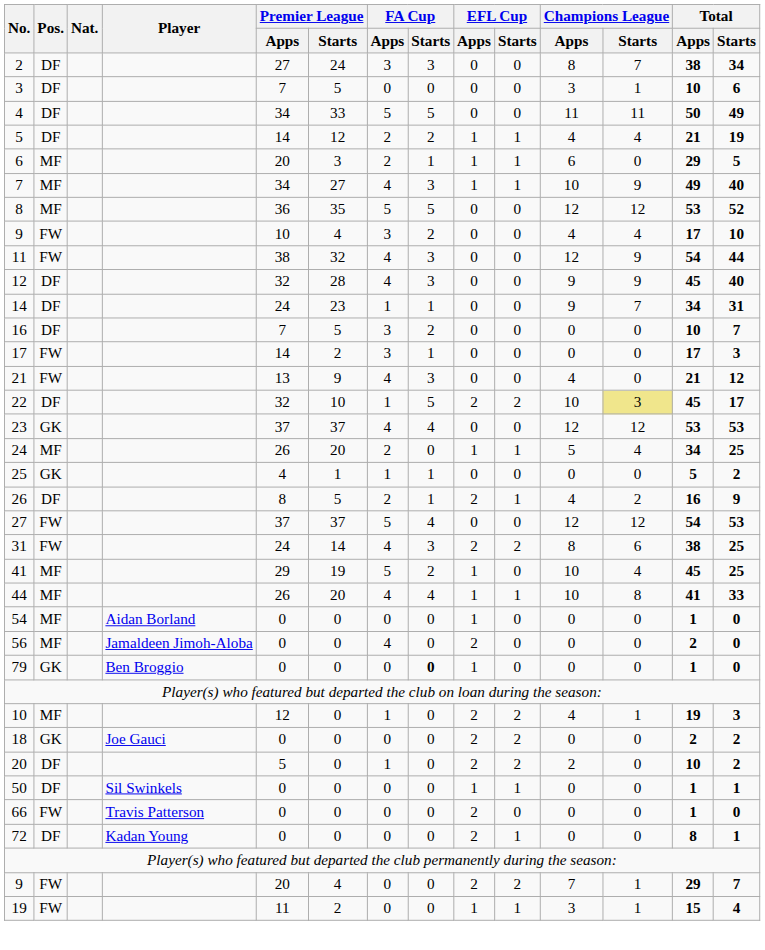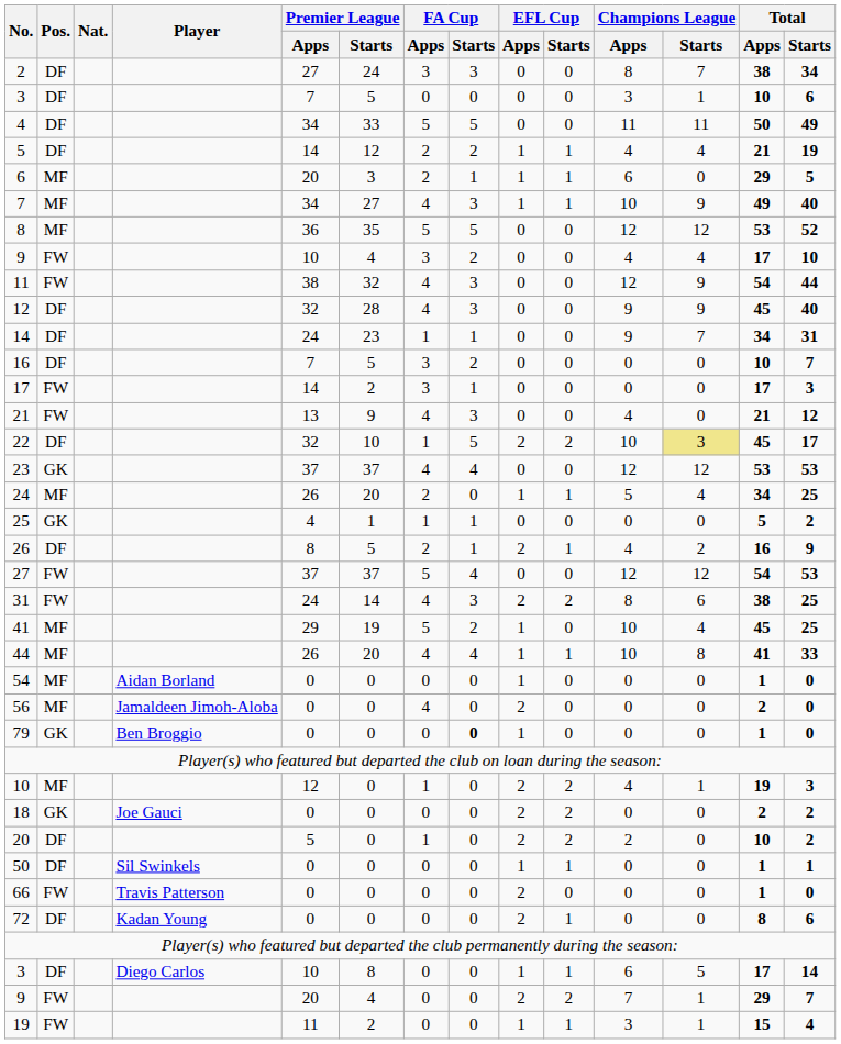 <table class="wikitable sortable" style="text-align:center">
 <tr>
 <th rowspan="2">No.</th>
 <th rowspan="2">Pos.</th>
 <th rowspan="2">Nat.</th>
 <th rowspan="2">Player</th>
 <th colspan="2"><a href='#'>Premier League</a></th>
 <th colspan="2"><a href='#'>FA Cup</a></th>
 <th colspan="2"><a href='#'>EFL Cup</a></th>
 <th colspan="2"><a href='#'>Champions League</a></th>
 <th colspan="2">Total</th>
 </tr>
 <tr>
 <th>Apps</th>
 <th>Starts</th>
 <th>Apps</th>
 <th>Starts</th>
 <th>Apps</th>
 <th>Starts</th>
 <th>Apps</th>
 <th>Starts</th>
 <th>Apps</th>
 <th>Starts</th>
 </tr>
 <tr>
 <td>2</td>
 <td>DF</td>
 <td></td>
 <td align=left></td>
 <td>27</td>
 <td>24</td>
 <td>3</td>
 <td>3</td>
 <td>0</td>
 <td>0</td>
 <td>8</td>
 <td>7</td>
 <td><strong>38</strong></td>
 <td><strong>34</strong></td>
 </tr>
 <tr>
 <td>3</td>
 <td>DF</td>
 <td></td>
 <td align=left></td>
 <td>7</td>
 <td>5</td>
 <td>0</td>
 <td>0</td>
 <td>0</td>
 <td>0</td>
 <td>3</td>
 <td>1</td>
 <td><strong>10</strong></td>
 <td><strong>6</strong></td>
 </tr>
 <tr>
 <td>4</td>
 <td>DF</td>
 <td></td>
 <td align="left"></td>
 <td>34</td>
 <td>33</td>
 <td>5</td>
 <td>5</td>
 <td>0</td>
 <td>0</td>
 <td>11</td>
 <td>11</td>
 <td><strong>50</strong></td>
 <td><strong>49</strong></td>
 </tr>
 <tr>
 <td>5</td>
 <td>DF</td>
 <td></td>
 <td align="left"></td>
 <td>14</td>
 <td>12</td>
 <td>2</td>
 <td>2</td>
 <td>1</td>
 <td>1</td>
 <td>4</td>
 <td>4</td>
 <td><strong>21</strong></td>
 <td><strong>19</strong></td>
 </tr>
 <tr>
 <td>6</td>
 <td>MF</td>
 <td></td>
 <td align="left"></td>
 <td>20</td>
 <td>3</td>
 <td>2</td>
 <td>1</td>
 <td>1</td>
 <td>1</td>
 <td>6</td>
 <td>0</td>
 <td><strong>29</strong></td>
 <td><strong>5</strong></td>
 </tr>
 <tr>
 <td>7</td>
 <td>MF</td>
 <td></td>
 <td align="left"></td>
 <td>34</td>
 <td>27</td>
 <td>4</td>
 <td>3</td>
 <td>1</td>
 <td>1</td>
 <td>10</td>
 <td>9</td>
 <td><strong>49</strong></td>
 <td><strong>40</strong></td>
 </tr>
 <tr>
 <td>8</td>
 <td>MF</td>
 <td></td>
 <td align="left"></td>
 <td>36</td>
 <td>35</td>
 <td>5</td>
 <td>5</td>
 <td>0</td>
 <td>0</td>
 <td>12</td>
 <td>12</td>
 <td><strong>53</strong></td>
 <td><strong>52</strong></td>
 </tr>
 <tr>
 <td>9</td>
 <td>FW</td>
 <td></td>
 <td align="left"></td>
 <td>10</td>
 <td>4</td>
 <td>3</td>
 <td>2</td>
 <td>0</td>
 <td>0</td>
 <td>4</td>
 <td>4</td>
 <td><strong>17</strong></td>
 <td><strong>10</strong></td>
 </tr>
 <tr>
 <td>11</td>
 <td>FW</td>
 <td></td>
 <td align="left"></td>
 <td>38</td>
 <td>32</td>
 <td>4</td>
 <td>3</td>
 <td>0</td>
 <td>0</td>
 <td>12</td>
 <td>9</td>
 <td><strong>54</strong></td>
 <td><strong>44</strong></td>
 </tr>
 <tr>
 <td>12</td>
 <td>DF</td>
 <td></td>
 <td align="left"></td>
 <td>32</td>
 <td>28</td>
 <td>4</td>
 <td>3</td>
 <td>0</td>
 <td>0</td>
 <td>9</td>
 <td>9</td>
 <td><strong>45</strong></td>
 <td><strong>40</strong></td>
 </tr>
 <tr>
 <td>14</td>
 <td>DF</td>
 <td></td>
 <td align="left"></td>
 <td>24</td>
 <td>23</td>
 <td>1</td>
 <td>1</td>
 <td>0</td>
 <td>0</td>
 <td>9</td>
 <td>7</td>
 <td><strong>34</strong></td>
 <td><strong>31</strong></td>
 </tr>
 <tr>
 <td>16</td>
 <td>DF</td>
 <td></td>
 <td align="left"></td>
 <td>7</td>
 <td>5</td>
 <td>3</td>
 <td>2</td>
 <td>0</td>
 <td>0</td>
 <td>0</td>
 <td>0</td>
 <td><strong>10</strong></td>
 <td><strong>7</strong></td>
 </tr>
 <tr>
 <td>17</td>
 <td>FW</td>
 <td></td>
 <td align="left"></td>
 <td>14</td>
 <td>2</td>
 <td>3</td>
 <td>1</td>
 <td>0</td>
 <td>0</td>
 <td>0</td>
 <td>0</td>
 <td><strong>17</strong></td>
 <td><strong>3</strong></td>
 </tr>
 <tr>
 <td>21</td>
 <td>FW</td>
 <td></td>
 <td align="left"></td>
 <td>13</td>
 <td>9</td>
 <td>4</td>
 <td>3</td>
 <td>0</td>
 <td>0</td>
 <td>4</td>
 <td>0</td>
 <td><strong>21</strong></td>
 <td><strong>12</strong></td>
 </tr>
 <tr>
 <td>22</td>
 <td>DF</td>
 <td></td>
 <td align=left></td>
 <td>32</td>
 <td>10</td>
 <td>1</td>
 <td>5</td>
 <td>2</td>
 <td>2</td>
 <td>10</td>
 <td style="background: khaki;">3</td>
 <td><strong>45</strong></td>
 <td><strong>17</strong></td>
 </tr>
 <tr>
 <td>23</td>
 <td>GK</td>
 <td></td>
 <td align=left></td>
 <td>37</td>
 <td>37</td>
 <td>4</td>
 <td>4</td>
 <td>0</td>
 <td>0</td>
 <td>12</td>
 <td>12</td>
 <td><strong>53</strong></td>
 <td><strong>53</strong></td>
 </tr>
 <tr>
 <td>24</td>
 <td>MF</td>
 <td></td>
 <td align=left></td>
 <td>26</td>
 <td>20</td>
 <td>2</td>
 <td>0</td>
 <td>1</td>
 <td>1</td>
 <td>5</td>
 <td>4</td>
 <td><strong>34</strong></td>
 <td><strong>25</strong></td>
 </tr>
 <tr>
 <td>25</td>
 <td>GK</td>
 <td></td>
 <td align=left></td>
 <td>4</td>
 <td>1</td>
 <td>1</td>
 <td>1</td>
 <td>0</td>
 <td>0</td>
 <td>0</td>
 <td>0</td>
 <td><strong>5</strong></td>
 <td><strong>2</strong></td>
 </tr>
 <tr>
 <td>26</td>
 <td>DF</td>
 <td></td>
 <td align="left"></td>
 <td>8</td>
 <td>5</td>
 <td>2</td>
 <td>1</td>
 <td>2</td>
 <td>1</td>
 <td>4</td>
 <td>2</td>
 <td><strong>16</strong></td>
 <td><strong>9</strong></td>
 </tr>
 <tr>
 <td>27</td>
 <td>FW</td>
 <td></td>
 <td align="left"></td>
 <td>37</td>
 <td>37</td>
 <td>5</td>
 <td>4</td>
 <td>0</td>
 <td>0</td>
 <td>12</td>
 <td>12</td>
 <td><strong>54</strong></td>
 <td><strong>53</strong></td>
 </tr>
 <tr>
 <td>31</td>
 <td>FW</td>
 <td></td>
 <td align=left></td>
 <td>24</td>
 <td>14</td>
 <td>4</td>
 <td>3</td>
 <td>2</td>
 <td>2</td>
 <td>8</td>
 <td>6</td>
 <td><strong>38</strong></td>
 <td><strong>25</strong></td>
 </tr>
 <tr>
 <td>41</td>
 <td>MF</td>
 <td></td>
 <td align="left"></td>
 <td>29</td>
 <td>19</td>
 <td>5</td>
 <td>2</td>
 <td>1</td>
 <td>0</td>
 <td>10</td>
 <td>4</td>
 <td><strong>45</strong></td>
 <td><strong>25</strong></td>
 </tr>
 <tr>
 <td>44</td>
 <td>MF</td>
 <td></td>
 <td align="left"></td>
 <td>26</td>
 <td>20</td>
 <td>4</td>
 <td>4</td>
 <td>1</td>
 <td>1</td>
 <td>10</td>
 <td>8</td>
 <td><strong>41</strong></td>
 <td><strong>33</strong></td>
 </tr>
 <tr>
 <td>54</td>
 <td>MF</td>
 <td></td>
 <td align="left"><a href='#'>Aidan Borland</a></td>
 <td>0</td>
 <td>0</td>
 <td>0</td>
 <td>0</td>
 <td>1</td>
 <td>0</td>
 <td>0</td>
 <td>0</td>
 <td><strong>1</strong></td>
 <td><strong>0</strong></td>
 </tr>
 <tr>
 <td>56</td>
 <td>MF</td>
 <td></td>
 <td align="left"><a href='#'>Jamaldeen Jimoh-Aloba</a></td>
 <td>0</td>
 <td>0</td>
 <td>4</td>
 <td>0</td>
 <td>2</td>
 <td>0</td>
 <td>0</td>
 <td>0</td>
 <td><strong>2</strong></td>
 <td><strong>0</strong></td>
 </tr>
 <tr>
 <td>79</td>
 <td>GK</td>
 <td></td>
 <td align="left"><a href='#'>Ben Broggio</a></td>
 <td>0</td>
 <td>0</td>
 <td>0</td>
 <td><strong>0</strong></td>
 <td>1</td>
 <td>0</td>
 <td>0</td>
 <td>0</td>
 <td><strong>1</strong></td>
 <td><strong>0</strong></td>
 </tr>
 <tr>
 <td colspan="14"><em>Player(s) who featured but departed the club on loan during the season:</em></td>
 </tr>
 <tr>
 <td>10</td>
 <td>MF</td>
 <td></td>
 <td align="left"></td>
 <td>12</td>
 <td>0</td>
 <td>1</td>
 <td>0</td>
 <td>2</td>
 <td>2</td>
 <td>4</td>
 <td>1</td>
 <td><strong>19</strong></td>
 <td><strong>3</strong></td>
 </tr>
 <tr>
 <td>18</td>
 <td>GK</td>
 <td></td>
 <td align="left"><a href='#'>Joe Gauci</a></td>
 <td>0</td>
 <td>0</td>
 <td>0</td>
 <td>0</td>
 <td>2</td>
 <td>2</td>
 <td>0</td>
 <td>0</td>
 <td><strong>2</strong></td>
 <td><strong>2</strong></td>
 </tr>
 <tr>
 <td>20</td>
 <td>DF</td>
 <td></td>
 <td align=left></td>
 <td>5</td>
 <td>0</td>
 <td>1</td>
 <td>0</td>
 <td>2</td>
 <td>2</td>
 <td>2</td>
 <td>0</td>
 <td><strong>10</strong></td>
 <td><strong>2</strong></td>
 </tr>
 <tr>
 <td>50</td>
 <td>DF</td>
 <td></td>
 <td align="left"><a href='#'>Sil Swinkels</a></td>
 <td>0</td>
 <td>0</td>
 <td>0</td>
 <td>0</td>
 <td>1</td>
 <td>1</td>
 <td>0</td>
 <td>0</td>
 <td><strong>1</strong></td>
 <td><strong>1</strong></td>
 </tr>
 <tr>
 <td>66</td>
 <td>FW</td>
 <td></td>
 <td align="left"><a href='#'>Travis Patterson</a></td>
 <td>0</td>
 <td>0</td>
 <td>0</td>
 <td>0</td>
 <td>2</td>
 <td>0</td>
 <td>0</td>
 <td>0</td>
 <td><strong>1</strong></td>
 <td><strong>0</strong></td>
 </tr>
 <tr>
 <td>72</td>
 <td>DF</td>
 <td></td>
 <td align="left"><a href='#'>Kadan Young</a></td>
 <td>0</td>
 <td>0</td>
 <td>0</td>
 <td>0</td>
 <td>2</td>
 <td>1</td>
 <td>0</td>
 <td>0</td>
 <td><strong>8</strong></td>
-<td><strong>1</strong></td>
+<td><strong>6</strong></td>
 </tr>
 <tr>
 <td colspan="14"><em>Player(s) who featured but departed the club permanently during the season:</em></td>
+</tr>
+<tr>
+<td>3</td>
+<td>DF</td>
+<td></td>
+<td align=left><a href='#'>Diego Carlos</a></td>
+<td>10</td>
+<td>8</td>
+<td>0</td>
+<td>0</td>
+<td>1</td>
+<td>1</td>
+<td>6</td>
+<td>5</td>
+<td><strong>17</strong></td>
+<td><strong>14</strong></td>
 </tr>
 <tr>
 <td>9</td>
 <td>FW</td>
 <td></td>
 <td align="left"></td>
 <td>20</td>
 <td>4</td>
 <td>0</td>
 <td>0</td>
 <td>2</td>
 <td>2</td>
 <td>7</td>
 <td>1</td>
 <td><strong>29</strong></td>
 <td><strong>7</strong></td>
 </tr>
 <tr>
 <td>19</td>
 <td>FW</td>
 <td></td>
 <td align=left></td>
 <td>11</td>
 <td>2</td>
 <td>0</td>
 <td>0</td>
 <td>1</td>
 <td>1</td>
 <td>3</td>
 <td>1</td>
 <td><strong>15</strong></td>
 <td><strong>4</strong></td>
 </tr>
 </table>
